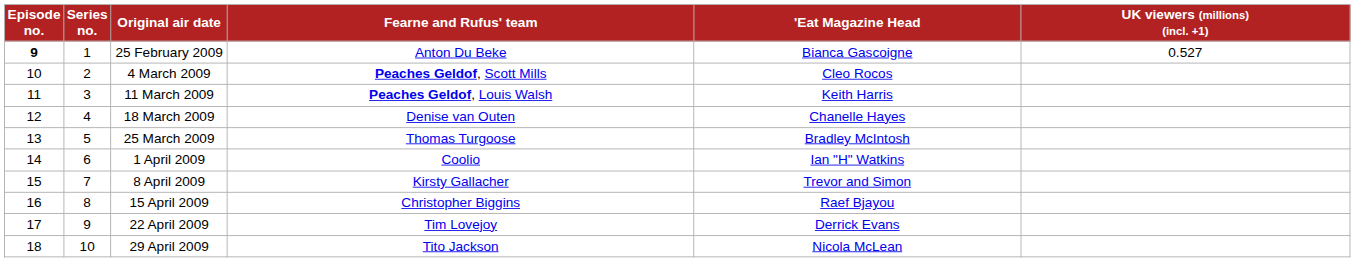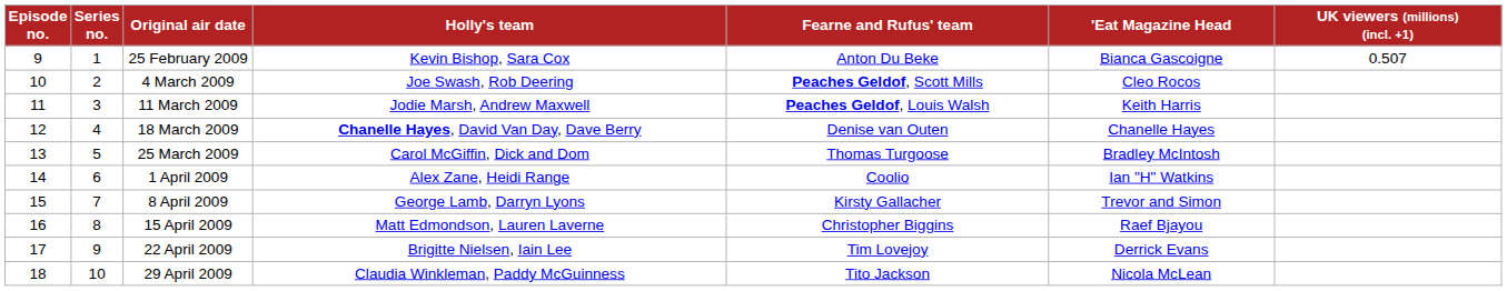 <table class="wikitable" style="width:100%; background:#fff; text-align:center;">
 <tr style="color:white">
 <th style="background:#b22222; width:20px;">Episode<br>no.</th>
 <th style="background:#b22222; width:20px;">Series<br>no.</th>
 <th style="background:#b22222; width:130px;">Original air date</th>
+<th style="background:#b22222;">Holly's team</th>
 <th style="background:#b22222;">Fearne and Rufus' team</th>
 <th style="background:#b22222;">'Eat Magazine Head</th>
 <th style="background:#b22222;">UK viewers <small>(millions)</small><br><small>(incl. +1)</small></th>
 </tr>
 <tr>
-<td><strong>9</strong></td>
+<td>9</td>
 <td>1</td>
 <td>25 February 2009</td>
+<td><a href='#'>Kevin Bishop</a>, <a href='#'>Sara Cox</a></td>
 <td><a href='#'>Anton Du Beke</a></td>
 <td><a href='#'>Bianca Gascoigne</a></td>
-<td>0.527</td>
+<td>0.507</td>
 </tr>
 <tr>
 <td>10</td>
 <td>2</td>
 <td>4 March 2009</td>
+<td><a href='#'>Joe Swash</a>, <a href='#'>Rob Deering</a></td>
 <td><strong><a href='#'>Peaches Geldof</a></strong>, <a href='#'>Scott Mills</a></td>
 <td><a href='#'>Cleo Rocos</a></td>
 <td></td>
 </tr>
 <tr>
 <td>11</td>
 <td>3</td>
 <td>11 March 2009</td>
+<td><a href='#'>Jodie Marsh</a>, <a href='#'>Andrew Maxwell</a></td>
 <td><strong><a href='#'>Peaches Geldof</a></strong>, <a href='#'>Louis Walsh</a></td>
 <td><a href='#'>Keith Harris</a></td>
 <td></td>
 </tr>
 <tr>
 <td>12</td>
 <td>4</td>
 <td>18 March 2009</td>
+<td><strong><a href='#'>Chanelle Hayes</a></strong>, <a href='#'>David Van Day</a>, <a href='#'>Dave Berry</a></td>
 <td><a href='#'>Denise van Outen</a></td>
 <td><a href='#'>Chanelle Hayes</a></td>
 <td></td>
 </tr>
 <tr>
 <td>13</td>
 <td>5</td>
 <td>25 March 2009</td>
+<td><a href='#'>Carol McGiffin</a>, <a href='#'>Dick and Dom</a></td>
 <td><a href='#'>Thomas Turgoose</a></td>
 <td><a href='#'>Bradley McIntosh</a></td>
 <td></td>
 </tr>
 <tr>
 <td>14</td>
 <td>6</td>
 <td>1 April 2009</td>
+<td><a href='#'>Alex Zane</a>, <a href='#'>Heidi Range</a></td>
 <td><a href='#'>Coolio</a></td>
 <td><a href='#'>Ian "H" Watkins</a></td>
 <td></td>
 </tr>
 <tr>
 <td>15</td>
 <td>7</td>
 <td>8 April 2009</td>
+<td><a href='#'>George Lamb</a>, <a href='#'>Darryn Lyons</a></td>
 <td><a href='#'>Kirsty Gallacher</a></td>
 <td><a href='#'>Trevor and Simon</a></td>
 <td></td>
 </tr>
 <tr>
 <td>16</td>
 <td>8</td>
 <td>15 April 2009</td>
+<td><a href='#'>Matt Edmondson</a>, <a href='#'>Lauren Laverne</a></td>
 <td><a href='#'>Christopher Biggins</a></td>
 <td><a href='#'>Raef Bjayou</a></td>
 <td></td>
 </tr>
 <tr>
 <td>17</td>
 <td>9</td>
 <td>22 April 2009</td>
+<td><a href='#'>Brigitte Nielsen</a>, <a href='#'>Iain Lee</a></td>
 <td><a href='#'>Tim Lovejoy</a></td>
 <td><a href='#'>Derrick Evans</a></td>
 <td></td>
 </tr>
 <tr>
 <td>18</td>
 <td>10</td>
 <td>29 April 2009</td>
+<td><a href='#'>Claudia Winkleman</a>, <a href='#'>Paddy McGuinness</a></td>
 <td><a href='#'>Tito Jackson</a></td>
 <td><a href='#'>Nicola McLean</a></td>
 <td></td>
 </tr>
 </table>
